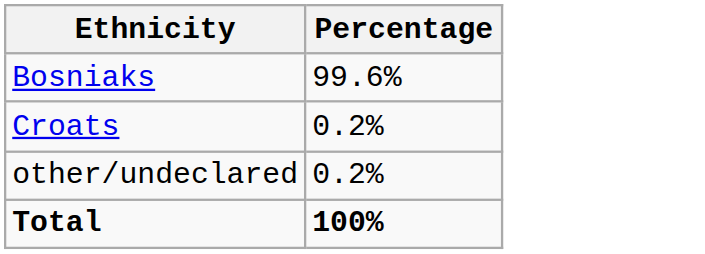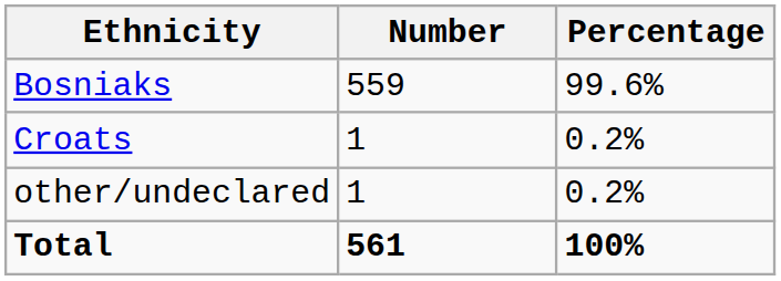 <table class="wikitable">
 <tr>
 <th width="100px">Ethnicity</th>
+<th width="80px">Number</th>
 <th width="80px">Percentage</th>
 </tr>
 <tr>
 <td><a href='#'>Bosniaks</a></td>
+<td>559</td>
 <td>99.6%</td>
 </tr>
 <tr>
 <td><a href='#'>Croats</a></td>
+<td>1</td>
 <td>0.2%</td>
 </tr>
 <tr>
 <td>other/undeclared</td>
+<td>1</td>
 <td>0.2%</td>
 </tr>
 <tr>
 <td><strong>Total</strong></td>
+<td><strong>561</strong></td>
 <td><strong>100%</strong></td>
 </tr>
 </table>
